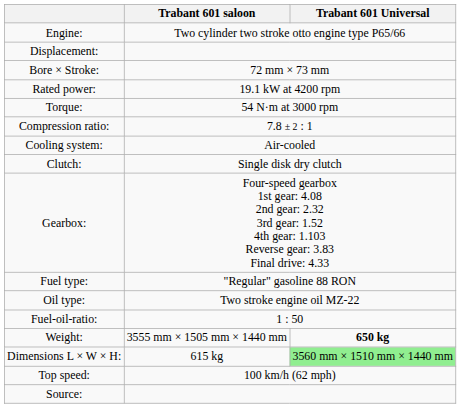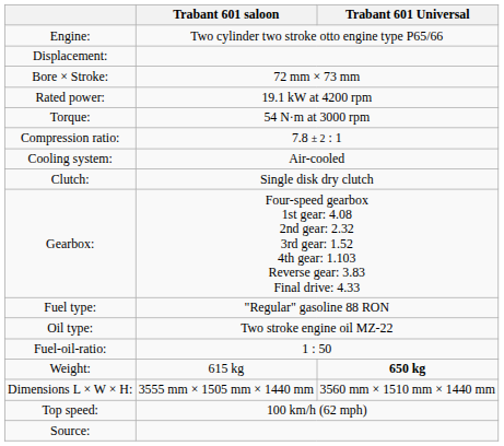 <table class="wikitable" style="text-align:center">
 <tr>
 <th></th>
 <th>Trabant 601 saloon</th>
 <th>Trabant 601 Universal</th>
 </tr>
 <tr>
 <td>Engine:</td>
 <td colspan="2">Two cylinder two stroke otto engine type P65/66</td>
 </tr>
 <tr>
 <td>Displacement:</td>
 <td colspan="2"></td>
 </tr>
 <tr>
 <td>Bore × Stroke:</td>
 <td colspan="2">72 mm × 73 mm</td>
 </tr>
 <tr>
 <td>Rated power:</td>
 <td colspan="2">19.1 kW at 4200 rpm</td>
 </tr>
 <tr>
 <td>Torque:</td>
 <td colspan="2">54 N·m at 3000 rpm</td>
 </tr>
 <tr>
 <td>Compression ratio:</td>
 <td colspan="2">7.8 <small>± 2</small> : 1</td>
 </tr>
 <tr>
 <td>Cooling system:</td>
 <td colspan="2">Air-cooled</td>
 </tr>
 <tr>
 <td>Clutch:</td>
 <td colspan="2">Single disk dry clutch</td>
 </tr>
 <tr>
 <td>Gearbox:</td>
 <td colspan="2">Four-speed gearbox<br>1st gear: 4.08<br>2nd gear: 2.32<br>3rd gear: 1.52<br>4th gear: 1.103<br>Reverse gear: 3.83<br>Final drive: 4.33</td>
 </tr>
 <tr>
 <td>Fuel type:</td>
 <td colspan="2">"Regular" gasoline 88 RON</td>
 </tr>
 <tr>
 <td>Oil type:</td>
 <td colspan="2">Two stroke engine oil MZ-22</td>
 </tr>
 <tr>
 <td>Fuel-oil-ratio:</td>
 <td colspan="2">1 : 50</td>
 </tr>
 <tr>
 <td>Weight:</td>
-<td>3555 mm × 1505 mm × 1440 mm</td>
+<td>615 kg</td>
 <td><strong>650 kg</strong></td>
 </tr>
 <tr>
 <td>Dimensions L × W × H:</td>
-<td>615 kg</td>
-<td style="background: lightgreen;">3560 mm × 1510 mm × 1440 mm</td>
+<td>3555 mm × 1505 mm × 1440 mm</td>
+<td>3560 mm × 1510 mm × 1440 mm</td>
 </tr>
 <tr>
 <td>Top speed:</td>
 <td colspan="2">100 km/h (62 mph)</td>
 </tr>
 <tr>
 <td>Source:</td>
 <td colspan="2"></td>
 </tr>
 </table>
